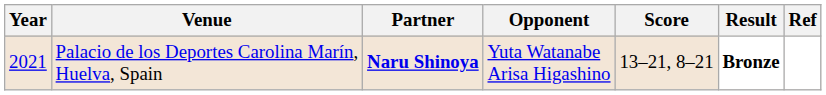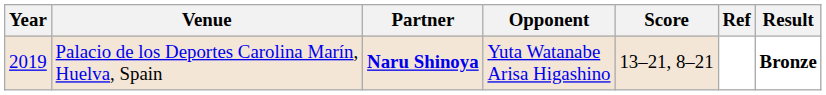 <table class="sortable wikitable" style="font-size: 90%;">
 <tr>
 <th>Year</th>
 <th>Venue</th>
 <th>Partner</th>
 <th>Opponent</th>
 <th>Score</th>
+<th>Ref</th>
 <th>Result</th>
-<th>Ref</th>
 </tr>
 <tr style="background:#F3E6D7">
-<td align="center"><a href='#'>2021</a></td>
+<td align="center"><a href='#'>2019</a></td>
 <td align="left"><a href='#'>Palacio de los Deportes Carolina Marín</a>,<br><a href='#'>Huelva</a>, Spain</td>
 <td align="left"><strong> <a href='#'>Naru Shinoya</a></strong></td>
 <td align="left"> <a href='#'>Yuta Watanabe</a><br> <a href='#'>Arisa Higashino</a></td>
 <td align="left">13–21, 8–21</td>
+<td style="text-align:center; background:white"></td>
 <td style="text-align:left; background:white"> <strong>Bronze</strong></td>
-<td style="text-align:center; background:white"></td>
 </tr>
 </table>
